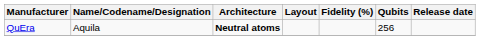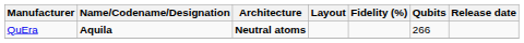 <table class="wikitable sortable">
 <tr>
 <th>Manufacturer</th>
 <th>Name/Codename/Designation</th>
 <th>Architecture</th>
 <th>Layout</th>
 <th>Fidelity (%)</th>
 <th>Qubits</th>
 <th>Release date</th>
 </tr>
 <tr>
 <td><a href='#'>QuEra</a></td>
-<td>Aquila</td>
+<td><strong>Aquila</strong></td>
 <td><strong>Neutral atoms</strong></td>
 <td></td>
 <td></td>
-<td>256</td>
+<td>266</td>
 <td></td>
 </tr>
 <tr>
 </tr>
 </table>
